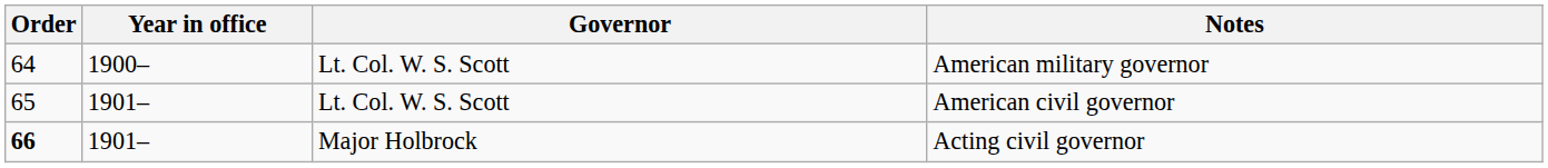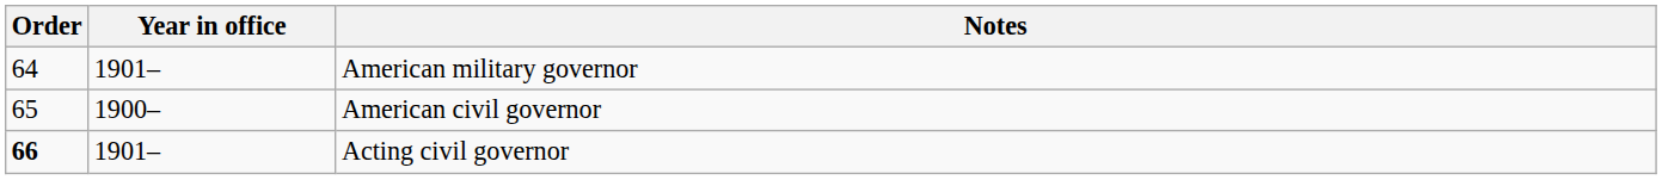 <table class="wikitable">
 <tr>
 <th width=5%>Order</th>
 <th width=15%>Year in office</th>
-<th width=40%>Governor</th>
 <th width=80%>Notes</th>
 </tr>
 <tr>
 <td>64</td>
-<td>1900–</td>
-<td>Lt. Col. W. S. Scott</td>
+<td>1901–</td>
 <td>American military governor</td>
 </tr>
 <tr>
 <td>65</td>
-<td>1901–</td>
-<td>Lt. Col. W. S. Scott</td>
+<td>1900–</td>
 <td>American civil governor</td>
 </tr>
 <tr>
 <td><strong>66</strong></td>
 <td>1901–</td>
-<td>Major Holbrock</td>
 <td>Acting civil governor</td>
 </tr>
 </table>
